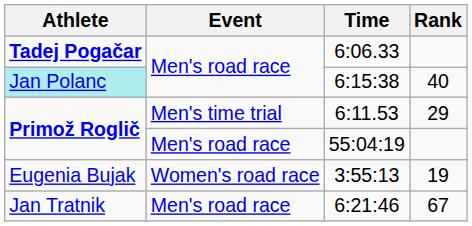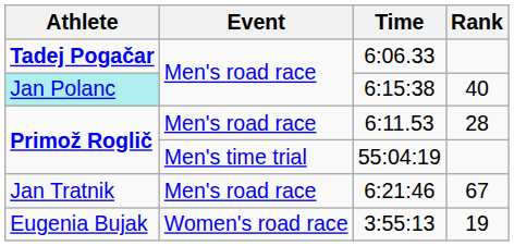 <table class="wikitable" style="font-size:90%">
 <tr>
 <th>Athlete</th>
 <th>Event</th>
 <th>Time</th>
 <th>Rank</th>
 </tr>
 <tr align=center>
 <td align=left><strong><a href='#'>Tadej Pogačar</a></strong></td>
 <td align=left rowspan=2><a href='#'>Men's road race</a></td>
 <td>6:06.33</td>
 <td></td>
 </tr>
 <tr align=center>
 <td align=left style="background: paleturquoise;"><a href='#'>Jan Polanc</a></td>
 <td>6:15:38</td>
 <td>40</td>
 </tr>
 <tr align=center>
 <td align=left rowspan=2><strong><a href='#'>Primož Roglič</a></strong></td>
-<td align=left><a href='#'>Men's time trial</a></td>
+<td align=left><a href='#'>Men's road race</a></td>
 <td>6:11.53</td>
-<td>29</td>
+<td>28</td>
 </tr>
 <tr align=center>
-<td align=left><a href='#'>Men's road race</a></td>
+<td align=left><a href='#'>Men's time trial</a></td>
 <td>55:04:19</td>
 <td></td>
+</tr>
+<tr align=center>
+<td align=left><a href='#'>Jan Tratnik</a></td>
+<td align=left><a href='#'>Men's road race</a></td>
+<td>6:21:46</td>
+<td>67</td>
 </tr>
 <tr align=center>
 <td align=left><a href='#'>Eugenia Bujak</a></td>
 <td align=left><a href='#'>Women's road race</a></td>
 <td>3:55:13</td>
 <td>19</td>
 </tr>
-<tr align=center>
-<td align=left><a href='#'>Jan Tratnik</a></td>
-<td align=left><a href='#'>Men's road race</a></td>
-<td>6:21:46</td>
-<td>67</td>
-</tr>
 </table>
